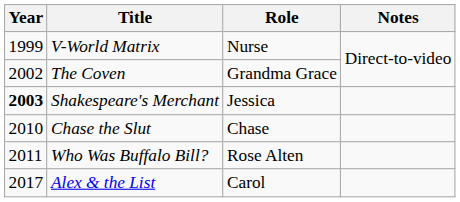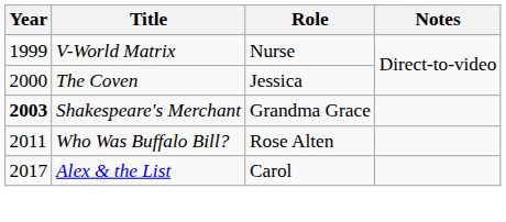 <table class="wikitable sortable">
 <tr>
 <th>Year</th>
 <th>Title</th>
 <th>Role</th>
 <th>Notes</th>
 </tr>
 <tr>
 <td>1999</td>
 <td><em>V-World Matrix</em></td>
 <td>Nurse</td>
 <td rowspan="2">Direct-to-video</td>
 </tr>
 <tr>
-<td>2002</td>
+<td>2000</td>
 <td><em>The Coven</em></td>
-<td>Grandma Grace</td>
+<td>Jessica</td>
 </tr>
 <tr>
 <td><strong>2003</strong></td>
 <td><em>Shakespeare's Merchant</em></td>
-<td>Jessica</td>
-<td></td>
-</tr>
-<tr>
-<td>2010</td>
-<td><em>Chase the Slut</em></td>
-<td>Chase</td>
+<td>Grandma Grace</td>
 <td></td>
 </tr>
 <tr>
 <td>2011</td>
 <td><em>Who Was Buffalo Bill?</em></td>
 <td>Rose Alten</td>
 <td></td>
 </tr>
 <tr>
 <td>2017</td>
 <td><em><a href='#'>Alex & the List</a></em></td>
 <td>Carol</td>
 <td></td>
 </tr>
 </table>
